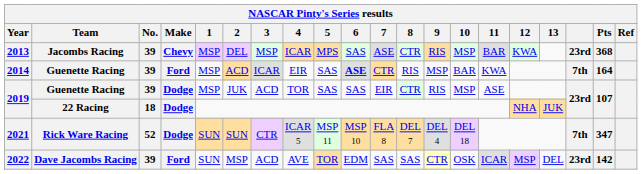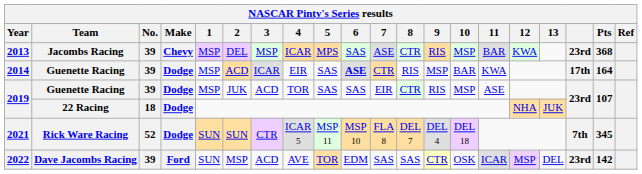 <table class="wikitable" style="text-align:center; font-size:75%">
 <tr>
 <th colspan="20"><a href='#'>NASCAR Pinty's Series</a> results</th>
 </tr>
 <tr>
 <th>Year</th>
 <th>Team</th>
 <th>No.</th>
 <th>Make</th>
 <th>1</th>
 <th>2</th>
 <th>3</th>
 <th>4</th>
 <th>5</th>
 <th>6</th>
 <th>7</th>
 <th>8</th>
 <th>9</th>
 <th>10</th>
 <th>11</th>
 <th>12</th>
 <th>13</th>
 <th></th>
 <th>Pts</th>
 <th>Ref</th>
 </tr>
 <tr>
 <th><a href='#'>2013</a></th>
 <th>Jacombs Racing</th>
 <th>39</th>
 <th><a href='#'>Chevy</a></th>
 <td style="background-color:#EFCFFF"><a href='#'>MSP</a><br></td>
 <td style="background-color:#EFCFFF"><a href='#'>DEL</a><br></td>
 <td style="background-color:#DFFFDF"><a href='#'>MSP</a><br></td>
 <td style="background-color:#FFDF9F"><a href='#'>ICAR</a><br></td>
 <td style="background-color:#FFDF9F"><a href='#'>MPS</a><br></td>
 <td style="background-color:#DFFFDF"><a href='#'>SAS</a><br></td>
 <td style="background-color:#DFDFDF"><a href='#'>ASE</a><br></td>
 <td style="background-color:#DFFFDF"><a href='#'>CTR</a><br></td>
 <td style="background-color:#FFDF9F"><a href='#'>RIS</a><br></td>
 <td style="background-color:#DFFFDF"><a href='#'>MSP</a><br></td>
 <td style="background-color:#DFDFDF"><a href='#'>BAR</a><br></td>
 <td style="background-color:#DFFFDF"><a href='#'>KWA</a><br></td>
 <td></td>
 <th>23rd</th>
 <th>368</th>
 <th></th>
 </tr>
 <tr>
 <th><a href='#'>2014</a></th>
 <th>Guenette Racing</th>
 <th>39</th>
-<th><a href='#'>Ford</a></th>
+<th><a href='#'>Dodge</a></th>
 <td><a href='#'>MSP</a></td>
 <td style="background-color:#FFDF9F"><a href='#'>ACD</a><br></td>
 <td style="background-color:#DFDFDF"><a href='#'>ICAR</a><br></td>
 <td><a href='#'>EIR</a></td>
 <td><a href='#'>SAS</a></td>
 <td style="background-color:#DFDFDF"><strong><a href='#'>ASE</a><br></strong></td>
 <td style="background-color:#FFDF9F"><a href='#'>CTR</a><br></td>
 <td><a href='#'>RIS</a></td>
 <td><a href='#'>MSP</a></td>
 <td><a href='#'>BAR</a></td>
 <td><a href='#'>KWA</a></td>
 <td colspan=2></td>
-<th>7th</th>
+<th>17th</th>
 <th>164</th>
 <th></th>
 </tr>
 <tr>
 <th rowspan=2><a href='#'>2019</a></th>
 <th>Guenette Racing</th>
 <th>39</th>
 <th><a href='#'>Dodge</a></th>
 <td><a href='#'>MSP</a></td>
 <td><a href='#'>JUK</a></td>
 <td><a href='#'>ACD</a></td>
 <td><a href='#'>TOR</a></td>
 <td><a href='#'>SAS</a></td>
 <td><a href='#'>SAS</a></td>
 <td><a href='#'>EIR</a></td>
 <td style="background-color:#DFFFDF"><a href='#'>CTR</a><br></td>
 <td><a href='#'>RIS</a></td>
 <td><a href='#'>MSP</a></td>
 <td><a href='#'>ASE</a></td>
 <td colspan=2></td>
 <th rowspan=2>23rd</th>
 <th rowspan=2>107</th>
 <th rowspan=2></th>
 </tr>
 <tr>
 <th>22 Racing</th>
 <th>18</th>
 <th><a href='#'>Dodge</a></th>
 <td colspan=11></td>
 <td style="background-color:#FFDF9F"><a href='#'>NHA</a><br></td>
 <td style="background-color:#FFDF9F"><a href='#'>JUK</a><br></td>
 </tr>
 <tr>
 <th><a href='#'>2021</a></th>
 <th><a href='#'>Rick Ware Racing</a></th>
 <th>52</th>
 <th><a href='#'>Dodge</a></th>
 <td style="background:#FFDF9F;"><a href='#'>SUN</a><br></td>
 <td style="background:#FFDF9F;"><a href='#'>SUN</a><br></td>
 <td style="background:#EFCFFF;"><a href='#'>CTR</a><br></td>
 <td style="background:#DFDFDF;"><a href='#'>ICAR</a><br><small>5</small></td>
 <td style="background:#DFFFDF;"><a href='#'>MSP</a><br><small>11</small></td>
 <td style="background:#FFDF9F;"><a href='#'>MSP</a><br><small>10</small></td>
 <td style="background:#FFDF9F;"><a href='#'>FLA</a><br><small>8</small></td>
 <td style="background:#FFDF9F;"><a href='#'>DEL</a><br><small>7</small></td>
 <td style="background:#DFDFDF;"><a href='#'>DEL</a><br><small>4</small></td>
 <td style="background:#EFCFFF;"><a href='#'>DEL</a><br><small>18</small></td>
 <td colspan=3></td>
 <th>7th</th>
-<th>347</th>
+<th>345</th>
 <th></th>
 </tr>
 <tr>
 <th><a href='#'>2022</a></th>
 <th><a href='#'>Dave Jacombs Racing</a></th>
 <th>39</th>
 <th><a href='#'>Ford</a></th>
 <td><a href='#'>SUN</a></td>
 <td><a href='#'>MSP</a></td>
 <td><a href='#'>ACD</a></td>
 <td><a href='#'>AVE</a></td>
 <td style="background:#FFDF9F;"><a href='#'>TOR</a><br></td>
 <td><a href='#'>EDM</a></td>
 <td><a href='#'>SAS</a></td>
 <td><a href='#'>SAS</a></td>
 <td style="background:#FFFFBF;"><a href='#'>CTR</a><br></td>
 <td><a href='#'>OSK</a></td>
 <td style="background:#DFDFDF;"><a href='#'>ICAR</a><br></td>
 <td style="background:#EFCFFF;"><a href='#'>MSP</a><br></td>
 <td><a href='#'>DEL</a></td>
 <th>23rd</th>
 <th>142</th>
 <th></th>
 </tr>
 </table>
